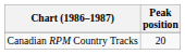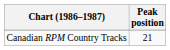 <table class="wikitable sortable">
 <tr>
 <th align="left">Chart (1986–1987)</th>
 <th align="center">Peak<br>position</th>
 </tr>
 <tr>
 </tr>
 <tr>
 <td align="left">Canadian <em>RPM</em> Country Tracks</td>
-<td align="center">20</td>
+<td align="center">21</td>
 </tr>
 </table>
